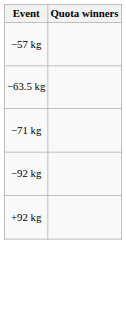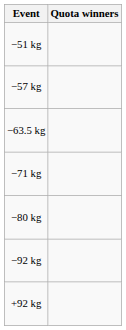 <table class="wikitable" style="text-align:center; font-size:90%">
 <tr>
 <th width=30>Event</th>
 <th>Quota winners</th>
+</tr>
+<tr>
+<td>−51 kg</td>
+<td align=left><br> <br><br></td>
 </tr>
 <tr>
 <td>−57 kg</td>
 <td align=left><br><br><br></td>
 </tr>
 <tr>
 <td>−63.5 kg</td>
 <td align=left><br><br><br></td>
 </tr>
 <tr>
 <td>−71 kg</td>
 <td align=left><br><br><br></td>
 </tr>
 <tr>
+<td>−80 kg</td>
+<td align=left><br><br><br></td>
+</tr>
+<tr>
 <td>−92 kg</td>
 <td align=left><br><br><br></td>
 </tr>
 <tr>
 <td>+92 kg</td>
 <td align=left><br><br><br></td>
 </tr>
 </table>
